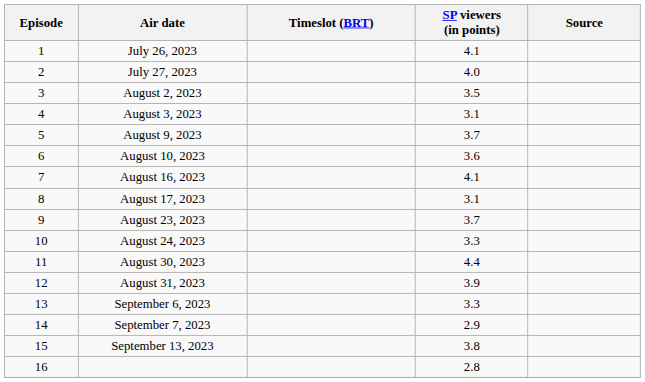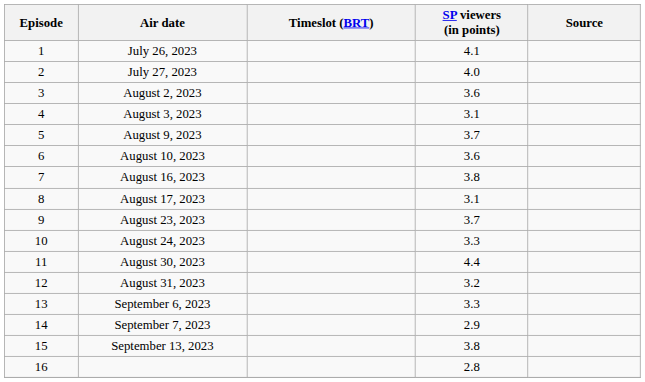 <table class="wikitable sortable" style="text-align:center; font-size:95%; width: 60%">
 <tr>
 <th width="05.0%">Episode</th>
 <th width="15.0%">Air date</th>
 <th width="15.0%">Timeslot (<a href='#'>BRT</a>)</th>
 <th width="10.0%"><a href='#'>SP</a> viewers<br>(in points)</th>
 <th width="10.0%">Source</th>
 </tr>
 <tr>
 <td>1</td>
 <td>July 26, 2023</td>
 <td></td>
 <td>4.1</td>
 <td></td>
 </tr>
 <tr>
 <td>2</td>
 <td>July 27, 2023</td>
 <td></td>
 <td>4.0</td>
 <td></td>
 </tr>
 <tr>
 <td>3</td>
 <td>August 2, 2023</td>
 <td></td>
-<td>3.5</td>
+<td>3.6</td>
 <td></td>
 </tr>
 <tr>
 <td>4</td>
 <td>August 3, 2023</td>
 <td></td>
 <td>3.1</td>
 <td></td>
 </tr>
 <tr>
 <td>5</td>
 <td>August 9, 2023</td>
 <td></td>
 <td>3.7</td>
 <td></td>
 </tr>
 <tr>
 <td>6</td>
 <td>August 10, 2023</td>
 <td></td>
 <td>3.6</td>
 <td></td>
 </tr>
 <tr>
 <td>7</td>
 <td>August 16, 2023</td>
 <td></td>
-<td>4.1</td>
+<td>3.8</td>
 <td></td>
 </tr>
 <tr>
 <td>8</td>
 <td>August 17, 2023</td>
 <td></td>
 <td>3.1</td>
 <td></td>
 </tr>
 <tr>
 <td>9</td>
 <td>August 23, 2023</td>
 <td></td>
 <td>3.7</td>
 <td></td>
 </tr>
 <tr>
 <td>10</td>
 <td>August 24, 2023</td>
 <td></td>
 <td>3.3</td>
 <td></td>
 </tr>
 <tr>
 <td>11</td>
 <td>August 30, 2023</td>
 <td></td>
 <td>4.4</td>
 <td></td>
 </tr>
 <tr>
 <td>12</td>
 <td>August 31, 2023</td>
 <td></td>
-<td>3.9</td>
+<td>3.2</td>
 <td></td>
 </tr>
 <tr>
 <td>13</td>
 <td>September 6, 2023</td>
 <td></td>
 <td>3.3</td>
 <td></td>
 </tr>
 <tr>
 <td>14</td>
 <td>September 7, 2023</td>
 <td></td>
 <td>2.9</td>
 <td></td>
 </tr>
 <tr>
 <td>15</td>
 <td>September 13, 2023</td>
 <td></td>
 <td>3.8</td>
 <td></td>
 </tr>
 <tr>
 <td>16</td>
 <td></td>
 <td></td>
 <td>2.8</td>
 <td></td>
 </tr>
 <tr>
 </tr>
 </table>
